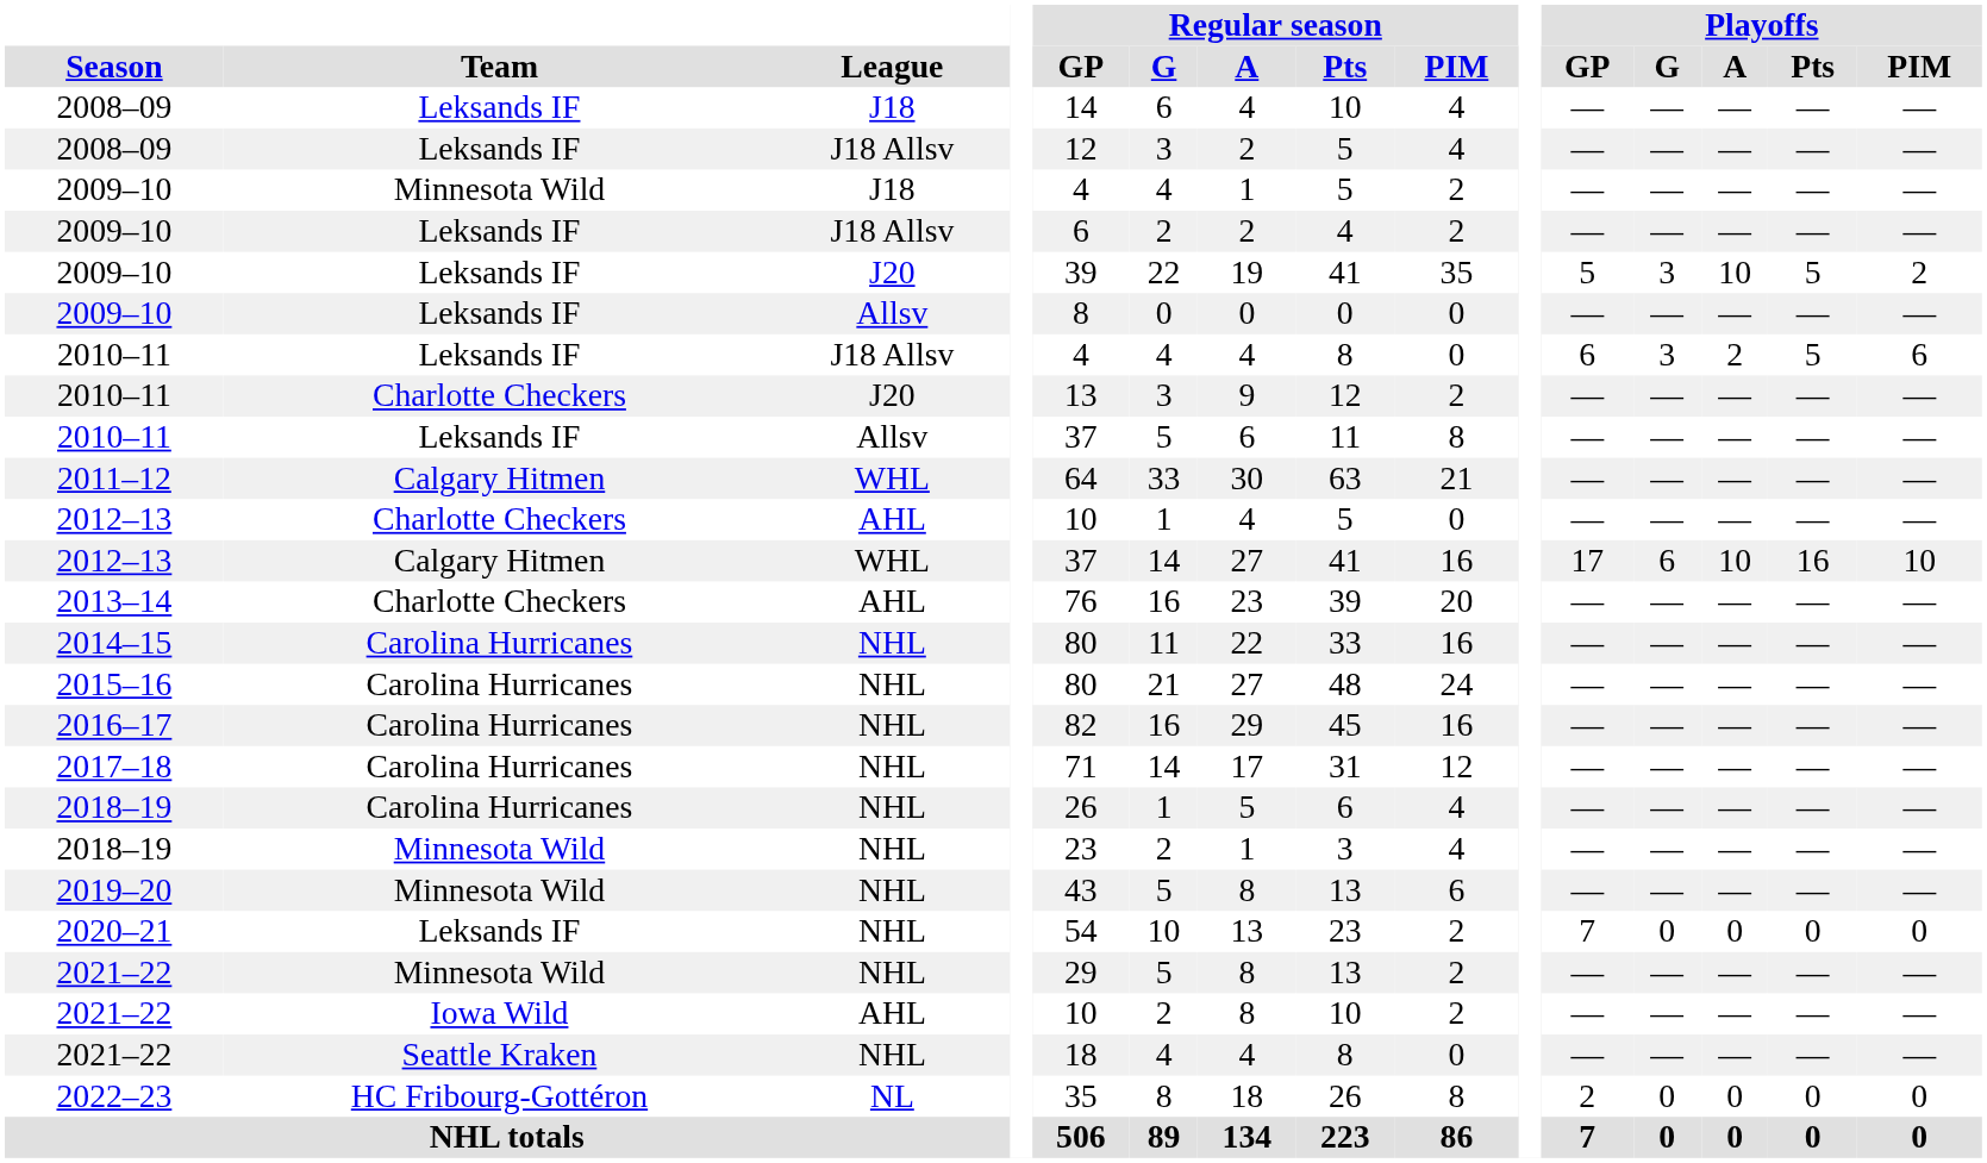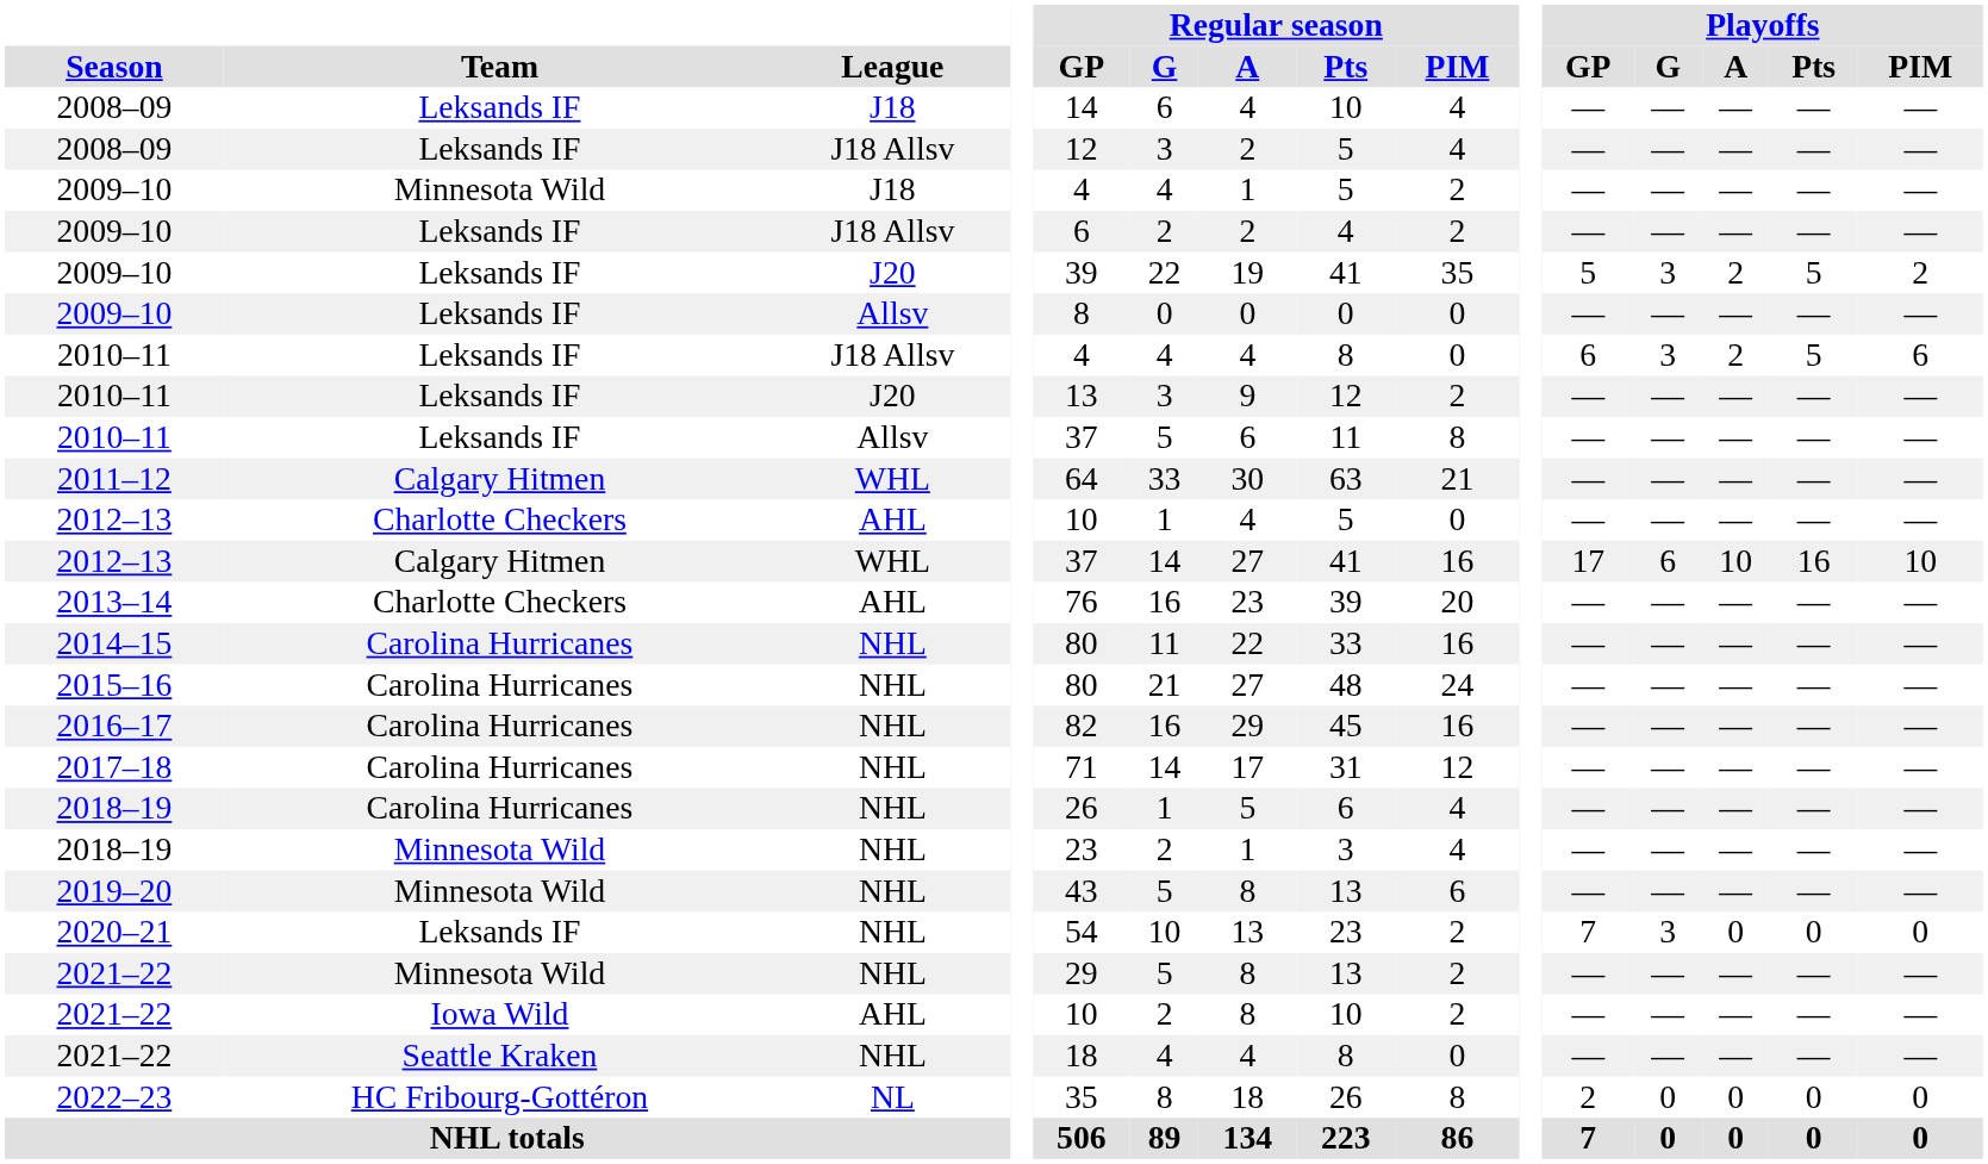 <table border="0" cellpadding="1" cellspacing="0" style="text-align:center; width:60em;">
 <tr style="background:#e0e0e0;">
 <th colspan="3" bgcolor="#ffffff"> </th>
 <th rowspan="99" bgcolor="#ffffff"> </th>
 <th colspan="5"><a href='#'>Regular season</a></th>
 <th rowspan="99" bgcolor="#ffffff"> </th>
 <th colspan="5"><a href='#'>Playoffs</a></th>
 </tr>
 <tr style="background:#e0e0e0;">
 <th><a href='#'>Season</a></th>
 <th>Team</th>
 <th>League</th>
 <th>GP</th>
 <th><a href='#'>G</a></th>
 <th><a href='#'>A</a></th>
 <th><a href='#'>Pts</a></th>
 <th><a href='#'>PIM</a></th>
 <th>GP</th>
 <th>G</th>
 <th>A</th>
 <th>Pts</th>
 <th>PIM</th>
 </tr>
 <tr>
 <td>2008–09</td>
 <td><a href='#'>Leksands IF</a></td>
 <td><a href='#'>J18</a></td>
 <td>14</td>
 <td>6</td>
 <td>4</td>
 <td>10</td>
 <td>4</td>
 <td>—</td>
 <td>—</td>
 <td>—</td>
 <td>—</td>
 <td>—</td>
 </tr>
 <tr bgcolor="#f0f0f0">
 <td>2008–09</td>
 <td>Leksands IF</td>
 <td>J18 Allsv</td>
 <td>12</td>
 <td>3</td>
 <td>2</td>
 <td>5</td>
 <td>4</td>
 <td>—</td>
 <td>—</td>
 <td>—</td>
 <td>—</td>
 <td>—</td>
 </tr>
 <tr>
 <td>2009–10</td>
 <td>Minnesota Wild</td>
 <td>J18</td>
 <td>4</td>
 <td>4</td>
 <td>1</td>
 <td>5</td>
 <td>2</td>
 <td>—</td>
 <td>—</td>
 <td>—</td>
 <td>—</td>
 <td>—</td>
 </tr>
 <tr bgcolor="#f0f0f0">
 <td>2009–10</td>
 <td>Leksands IF</td>
 <td>J18 Allsv</td>
 <td>6</td>
 <td>2</td>
 <td>2</td>
 <td>4</td>
 <td>2</td>
 <td>—</td>
 <td>—</td>
 <td>—</td>
 <td>—</td>
 <td>—</td>
 </tr>
 <tr>
 <td>2009–10</td>
 <td>Leksands IF</td>
 <td><a href='#'>J20</a></td>
 <td>39</td>
 <td>22</td>
 <td>19</td>
 <td>41</td>
 <td>35</td>
 <td>5</td>
 <td>3</td>
-<td>10</td>
+<td>2</td>
 <td>5</td>
 <td>2</td>
 </tr>
 <tr bgcolor="#f0f0f0">
 <td><a href='#'>2009–10</a></td>
 <td>Leksands IF</td>
 <td><a href='#'>Allsv</a></td>
 <td>8</td>
 <td>0</td>
 <td>0</td>
 <td>0</td>
 <td>0</td>
 <td>—</td>
 <td>—</td>
 <td>—</td>
 <td>—</td>
 <td>—</td>
 </tr>
 <tr>
 <td>2010–11</td>
 <td>Leksands IF</td>
 <td>J18 Allsv</td>
 <td>4</td>
 <td>4</td>
 <td>4</td>
 <td>8</td>
 <td>0</td>
 <td>6</td>
 <td>3</td>
 <td>2</td>
 <td>5</td>
 <td>6</td>
 </tr>
 <tr bgcolor="#f0f0f0">
 <td>2010–11</td>
-<td><a href='#'>Charlotte Checkers</a></td>
+<td>Leksands IF</td>
 <td>J20</td>
 <td>13</td>
 <td>3</td>
 <td>9</td>
 <td>12</td>
 <td>2</td>
 <td>—</td>
 <td>—</td>
 <td>—</td>
 <td>—</td>
 <td>—</td>
 </tr>
 <tr>
 <td><a href='#'>2010–11</a></td>
 <td>Leksands IF</td>
 <td>Allsv</td>
 <td>37</td>
 <td>5</td>
 <td>6</td>
 <td>11</td>
 <td>8</td>
 <td>—</td>
 <td>—</td>
 <td>—</td>
 <td>—</td>
 <td>—</td>
 </tr>
 <tr bgcolor="#f0f0f0">
 <td><a href='#'>2011–12</a></td>
 <td><a href='#'>Calgary Hitmen</a></td>
 <td><a href='#'>WHL</a></td>
 <td>64</td>
 <td>33</td>
 <td>30</td>
 <td>63</td>
 <td>21</td>
 <td>—</td>
 <td>—</td>
 <td>—</td>
 <td>—</td>
 <td>—</td>
 </tr>
 <tr>
 <td><a href='#'>2012–13</a></td>
 <td><a href='#'>Charlotte Checkers</a></td>
 <td><a href='#'>AHL</a></td>
 <td>10</td>
 <td>1</td>
 <td>4</td>
 <td>5</td>
 <td>0</td>
 <td>—</td>
 <td>—</td>
 <td>—</td>
 <td>—</td>
 <td>—</td>
 </tr>
 <tr bgcolor="#f0f0f0">
 <td><a href='#'>2012–13</a></td>
 <td>Calgary Hitmen</td>
 <td>WHL</td>
 <td>37</td>
 <td>14</td>
 <td>27</td>
 <td>41</td>
 <td>16</td>
 <td>17</td>
 <td>6</td>
 <td>10</td>
 <td>16</td>
 <td>10</td>
 </tr>
 <tr>
 <td><a href='#'>2013–14</a></td>
 <td>Charlotte Checkers</td>
 <td>AHL</td>
 <td>76</td>
 <td>16</td>
 <td>23</td>
 <td>39</td>
 <td>20</td>
 <td>—</td>
 <td>—</td>
 <td>—</td>
 <td>—</td>
 <td>—</td>
 </tr>
 <tr bgcolor="#f0f0f0">
 <td><a href='#'>2014–15</a></td>
 <td><a href='#'>Carolina Hurricanes</a></td>
 <td><a href='#'>NHL</a></td>
 <td>80</td>
 <td>11</td>
 <td>22</td>
 <td>33</td>
 <td>16</td>
 <td>—</td>
 <td>—</td>
 <td>—</td>
 <td>—</td>
 <td>—</td>
 </tr>
 <tr>
 <td><a href='#'>2015–16</a></td>
 <td>Carolina Hurricanes</td>
 <td>NHL</td>
 <td>80</td>
 <td>21</td>
 <td>27</td>
 <td>48</td>
 <td>24</td>
 <td>—</td>
 <td>—</td>
 <td>—</td>
 <td>—</td>
 <td>—</td>
 </tr>
 <tr bgcolor="#f0f0f0">
 <td><a href='#'>2016–17</a></td>
 <td>Carolina Hurricanes</td>
 <td>NHL</td>
 <td>82</td>
 <td>16</td>
 <td>29</td>
 <td>45</td>
 <td>16</td>
 <td>—</td>
 <td>—</td>
 <td>—</td>
 <td>—</td>
 <td>—</td>
 </tr>
 <tr>
 <td><a href='#'>2017–18</a></td>
 <td>Carolina Hurricanes</td>
 <td>NHL</td>
 <td>71</td>
 <td>14</td>
 <td>17</td>
 <td>31</td>
 <td>12</td>
 <td>—</td>
 <td>—</td>
 <td>—</td>
 <td>—</td>
 <td>—</td>
 </tr>
 <tr bgcolor="#f0f0f0">
 <td><a href='#'>2018–19</a></td>
 <td>Carolina Hurricanes</td>
 <td>NHL</td>
 <td>26</td>
 <td>1</td>
 <td>5</td>
 <td>6</td>
 <td>4</td>
 <td>—</td>
 <td>—</td>
 <td>—</td>
 <td>—</td>
 <td>—</td>
 </tr>
 <tr>
 <td>2018–19</td>
 <td><a href='#'>Minnesota Wild</a></td>
 <td>NHL</td>
 <td>23</td>
 <td>2</td>
 <td>1</td>
 <td>3</td>
 <td>4</td>
 <td>—</td>
 <td>—</td>
 <td>—</td>
 <td>—</td>
 <td>—</td>
 </tr>
 <tr bgcolor="#f0f0f0">
 <td><a href='#'>2019–20</a></td>
 <td>Minnesota Wild</td>
 <td>NHL</td>
 <td>43</td>
 <td>5</td>
 <td>8</td>
 <td>13</td>
 <td>6</td>
 <td>—</td>
 <td>—</td>
 <td>—</td>
 <td>—</td>
 <td>—</td>
 </tr>
 <tr>
 <td><a href='#'>2020–21</a></td>
 <td>Leksands IF</td>
 <td>NHL</td>
 <td>54</td>
 <td>10</td>
 <td>13</td>
 <td>23</td>
 <td>2</td>
 <td>7</td>
-<td>0</td>
+<td>3</td>
 <td>0</td>
 <td>0</td>
 <td>0</td>
 </tr>
 <tr bgcolor="#f0f0f0">
 <td><a href='#'>2021–22</a></td>
 <td>Minnesota Wild</td>
 <td>NHL</td>
 <td>29</td>
 <td>5</td>
 <td>8</td>
 <td>13</td>
 <td>2</td>
 <td>—</td>
 <td>—</td>
 <td>—</td>
 <td>—</td>
 <td>—</td>
 </tr>
 <tr>
 <td><a href='#'>2021–22</a></td>
 <td><a href='#'>Iowa Wild</a></td>
 <td>AHL</td>
 <td>10</td>
 <td>2</td>
 <td>8</td>
 <td>10</td>
 <td>2</td>
 <td>—</td>
 <td>—</td>
 <td>—</td>
 <td>—</td>
 <td>—</td>
 </tr>
 <tr bgcolor="#f0f0f0">
 <td>2021–22</td>
 <td><a href='#'>Seattle Kraken</a></td>
 <td>NHL</td>
 <td>18</td>
 <td>4</td>
 <td>4</td>
 <td>8</td>
 <td>0</td>
 <td>—</td>
 <td>—</td>
 <td>—</td>
 <td>—</td>
 <td>—</td>
 </tr>
 <tr>
 <td><a href='#'>2022–23</a></td>
 <td><a href='#'>HC Fribourg-Gottéron</a></td>
 <td><a href='#'>NL</a></td>
 <td>35</td>
 <td>8</td>
 <td>18</td>
 <td>26</td>
 <td>8</td>
 <td>2</td>
 <td>0</td>
 <td>0</td>
 <td>0</td>
 <td>0</td>
 </tr>
 <tr bgcolor="#e0e0e0">
 <th colspan="3">NHL totals</th>
 <th>506</th>
 <th>89</th>
 <th>134</th>
 <th>223</th>
 <th>86</th>
 <th>7</th>
 <th>0</th>
 <th>0</th>
 <th>0</th>
 <th>0</th>
 </tr>
 </table>
